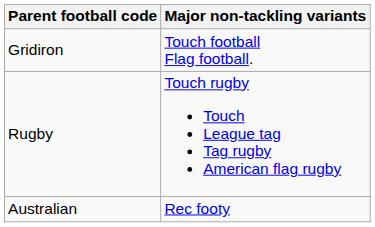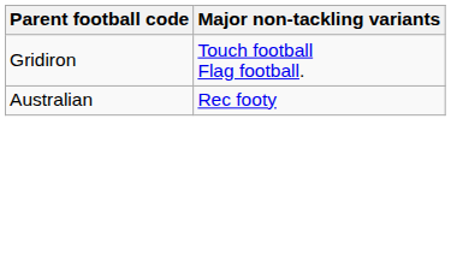 <table class="wikitable">
 <tr>
 <th>Parent football code</th>
 <th>Major non-tackling variants</th>
 </tr>
 <tr>
 <td>Gridiron</td>
 <td><a href='#'>Touch football</a><br><a href='#'>Flag football</a>.</td>
 </tr>
 <tr>
-<td>Rugby</td>
-<td><a href='#'>Touch rugby</a><br><ul><li><a href='#'>Touch</a></li><li><a href='#'>League tag</a></li><li><a href='#'>Tag rugby</a></li><li><a href='#'>American flag rugby</a></li></ul></td>
-</tr>
-<tr>
 <td>Australian</td>
 <td><a href='#'>Rec footy</a></td>
 </tr>
 </table>
